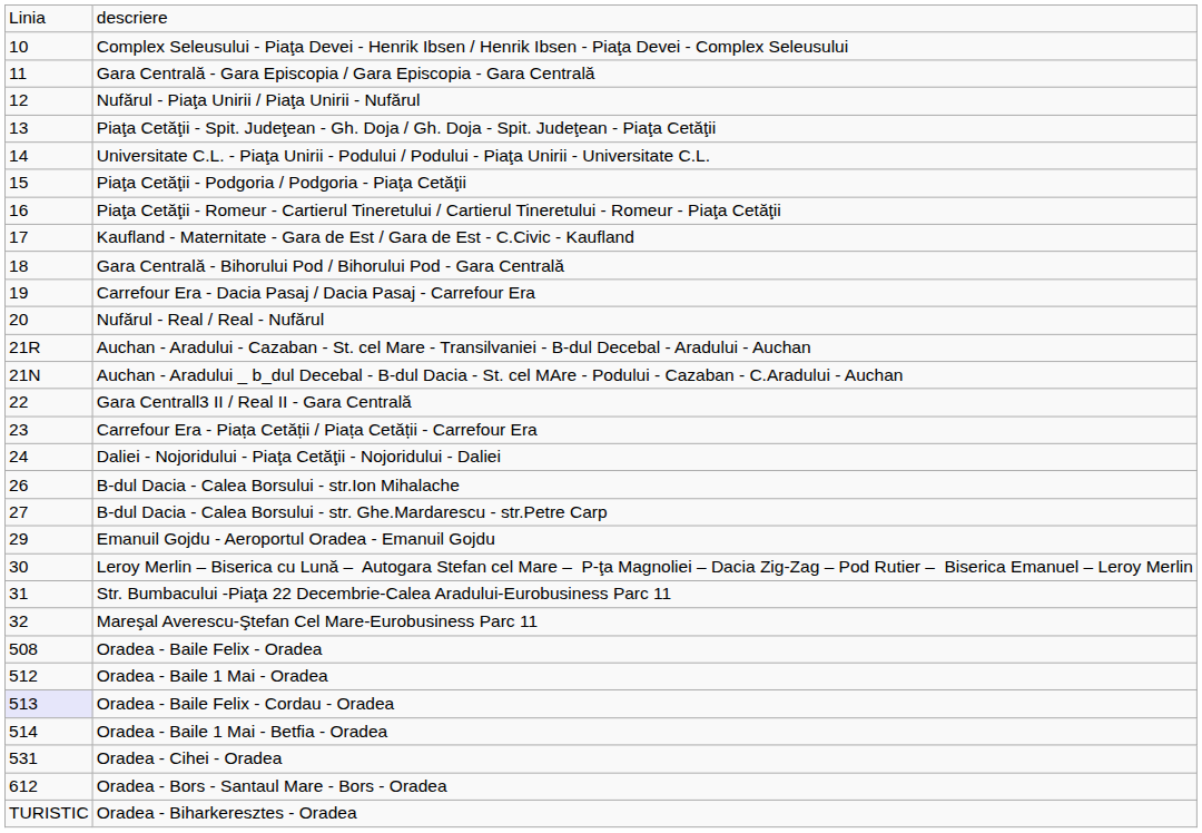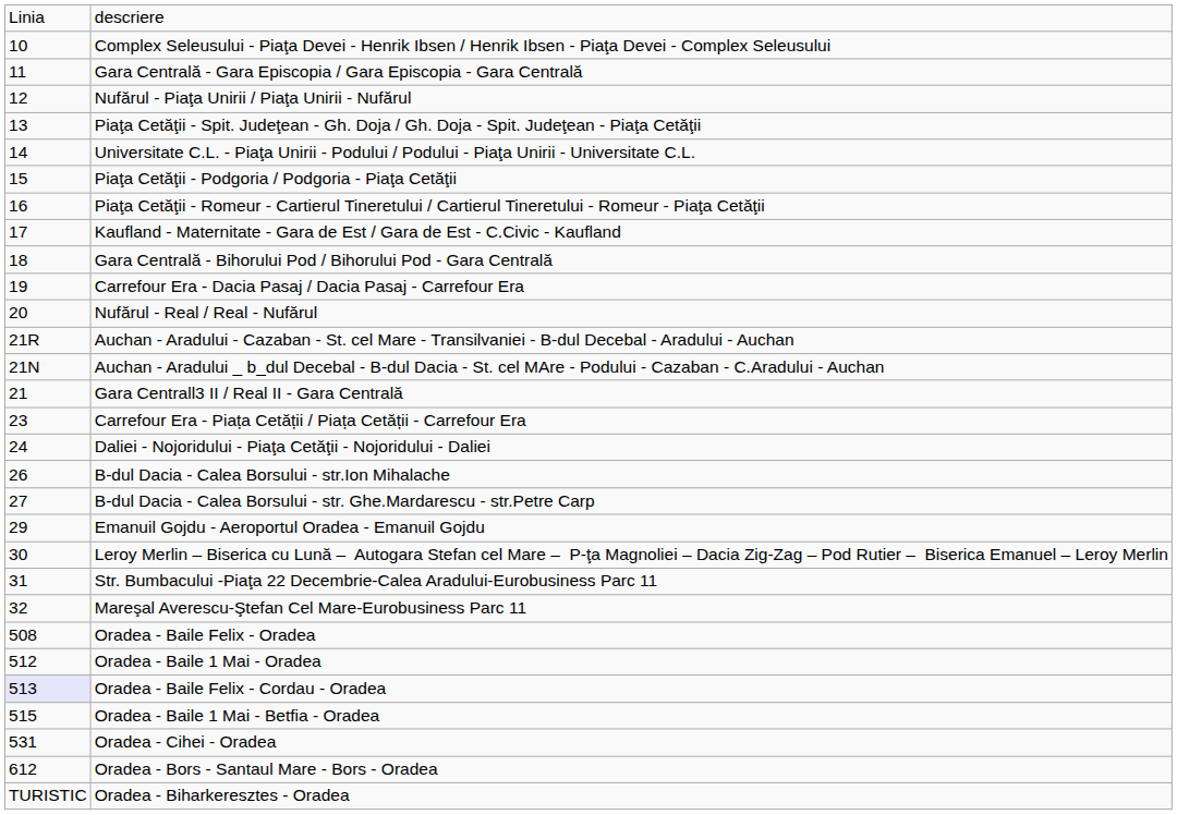 <table class="wikitable">
 <tr>
 <td>Linia</td>
 <td>descriere</td>
 </tr>
 <tr>
 <td>10</td>
 <td>Complex Seleusului - Piaţa Devei - Henrik Ibsen / Henrik Ibsen - Piaţa Devei - Complex Seleusului</td>
 </tr>
 <tr>
 <td>11</td>
 <td>Gara Centrală - Gara Episcopia / Gara Episcopia - Gara Centrală</td>
 </tr>
 <tr>
 <td>12</td>
 <td>Nufărul - Piaţa Unirii / Piaţa Unirii - Nufărul</td>
 </tr>
 <tr>
 <td>13</td>
 <td>Piaţa Cetăţii - Spit. Judeţean - Gh. Doja / Gh. Doja - Spit. Judeţean - Piaţa Cetăţii</td>
 </tr>
 <tr>
 <td>14</td>
 <td>Universitate C.L. - Piaţa Unirii - Podului / Podului - Piaţa Unirii - Universitate C.L.</td>
 </tr>
 <tr>
 <td>15</td>
 <td>Piaţa Cetăţii - Podgoria / Podgoria - Piaţa Cetăţii</td>
 </tr>
 <tr>
 <td>16</td>
 <td>Piaţa Cetăţii - Romeur - Cartierul Tineretului / Cartierul Tineretului - Romeur - Piaţa Cetăţii</td>
 </tr>
 <tr>
 <td>17</td>
 <td>Kaufland - Maternitate - Gara de Est / Gara de Est - C.Civic - Kaufland</td>
 </tr>
 <tr>
 <td>18</td>
 <td>Gara Centrală - Bihorului Pod / Bihorului Pod - Gara Centrală</td>
 </tr>
 <tr>
 <td>19</td>
 <td>Carrefour Era - Dacia Pasaj / Dacia Pasaj - Carrefour Era</td>
 </tr>
 <tr>
 <td>20</td>
 <td>Nufărul - Real / Real - Nufărul</td>
 </tr>
 <tr>
 <td>21R</td>
 <td>Auchan - Aradului - Cazaban - St. cel Mare - Transilvaniei - B-dul Decebal - Aradului - Auchan</td>
 </tr>
 <tr>
 <td>21N</td>
 <td>Auchan - Aradului _ b_dul Decebal - B-dul Dacia - St. cel MAre - Podului - Cazaban - C.Aradului - Auchan</td>
 </tr>
 <tr>
-<td>22</td>
+<td>21</td>
 <td>Gara Centrall3 II / Real II - Gara Centrală</td>
 </tr>
 <tr>
 <td>23</td>
 <td>Carrefour Era - Piața Cetății / Piața Cetății - Carrefour Era</td>
 </tr>
 <tr>
 <td>24</td>
 <td>Daliei - Nojoridului - Piaţa Cetăţii - Nojoridului - Daliei</td>
 </tr>
 <tr>
 <td>26</td>
 <td>B-dul Dacia - Calea Borsului - str.Ion Mihalache</td>
 </tr>
 <tr>
 <td>27</td>
 <td>B-dul Dacia - Calea Borsului - str. Ghe.Mardarescu - str.Petre Carp</td>
 </tr>
 <tr>
 <td>29</td>
 <td>Emanuil Gojdu - Aeroportul Oradea - Emanuil Gojdu</td>
 </tr>
 <tr>
 <td>30</td>
 <td>Leroy Merlin – Biserica cu Lună –  Autogara Stefan cel Mare –  P-ţa Magnoliei – Dacia Zig-Zag –  Pod Rutier –  Biserica Emanuel – Leroy Merlin</td>
 </tr>
 <tr>
 <td>31</td>
 <td>Str.  Bumbacului -Piaţa 22  Decembrie-Calea  Aradului-Eurobusiness Parc 11</td>
 </tr>
 <tr>
 <td>32</td>
 <td>Mareşal  Averescu-Ştefan Cel Mare-Eurobusiness Parc  11</td>
 </tr>
 <tr>
 <td>508</td>
 <td>Oradea - Baile Felix - Oradea</td>
 </tr>
 <tr>
 <td>512</td>
 <td>Oradea - Baile 1 Mai - Oradea</td>
 </tr>
 <tr>
 <td style="background: lavender;">513</td>
 <td>Oradea - Baile Felix - Cordau - Oradea</td>
 </tr>
 <tr>
-<td>514</td>
+<td>515</td>
 <td>Oradea - Baile 1 Mai - Betfia - Oradea</td>
 </tr>
 <tr>
 <td>531</td>
 <td>Oradea - Cihei - Oradea</td>
 </tr>
 <tr>
 <td>612</td>
 <td>Oradea - Bors - Santaul Mare - Bors - Oradea</td>
 </tr>
 <tr>
 <td>TURISTIC</td>
 <td>Oradea - Biharkeresztes - Oradea</td>
 </tr>
 </table>
